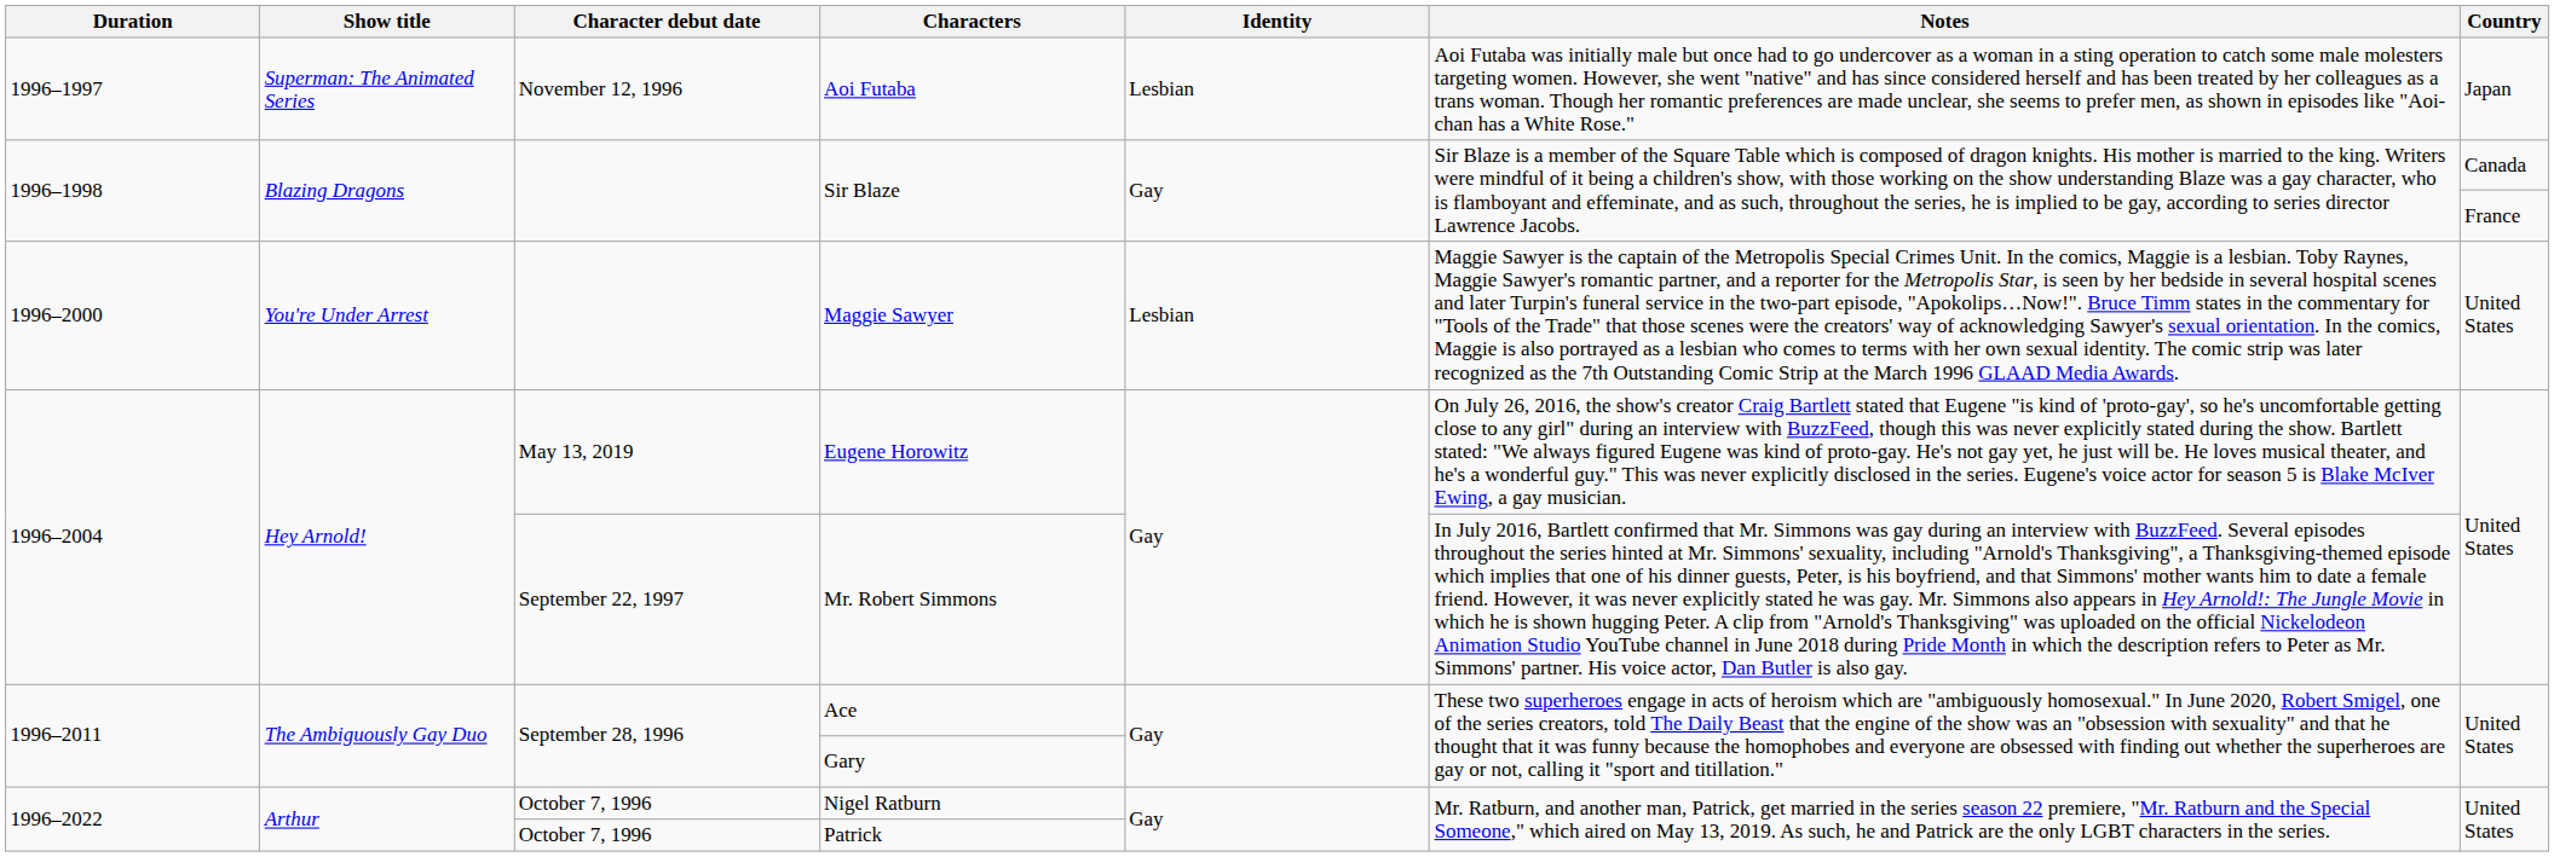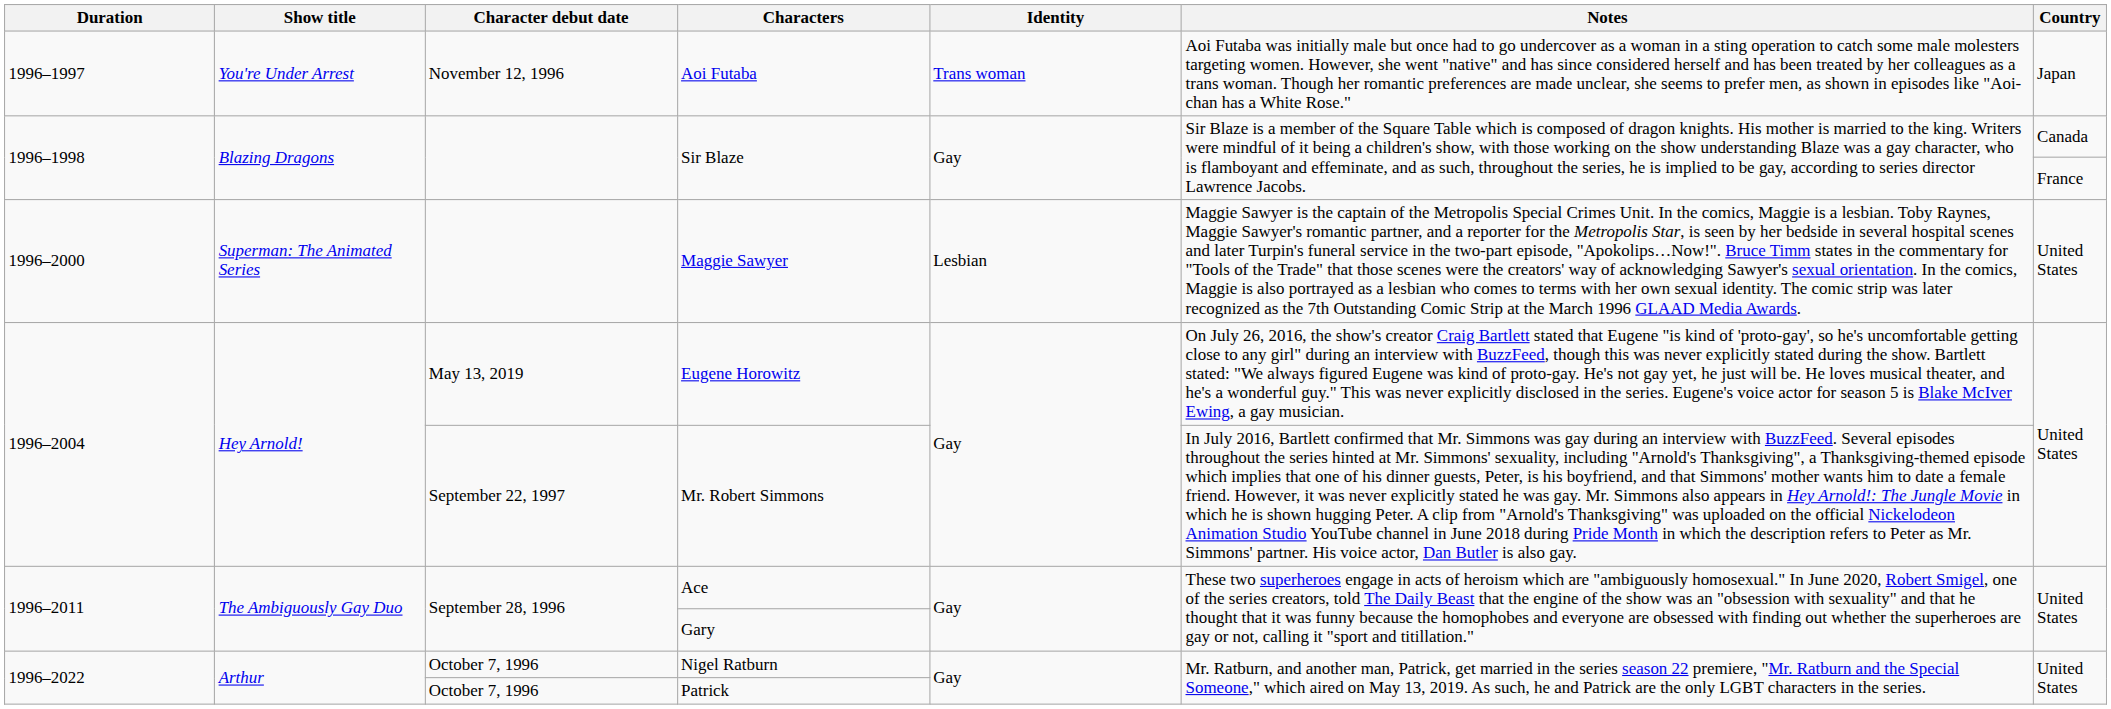 <table class="wikitable sortable" style="width: 100%">
 <tr>
 <th scope="col" style="width:10%;">Duration</th>
 <th scope="col" style="width:10%;">Show title</th>
 <th scope="col" style="width:12%;">Character debut date</th>
 <th scope="col" style="width:12%;">Characters</th>
 <th scope="col" style="width:12%;">Identity</th>
 <th>Notes</th>
 <th>Country</th>
 </tr>
 <tr>
 <td>1996–1997</td>
-<td><em><a href='#'>Superman: The Animated Series</a></em></td>
+<td><em><a href='#'>You're Under Arrest</a></em></td>
 <td>November 12, 1996</td>
 <td><a href='#'>Aoi Futaba</a></td>
-<td>Lesbian</td>
+<td><a href='#'>Trans woman</a></td>
 <td>Aoi Futaba was initially male but once had to go undercover as a woman in a sting operation to catch some male molesters targeting women. However, she went "native" and has since considered herself and has been treated by her colleagues as a trans woman. Though her romantic preferences are made unclear, she seems to prefer men, as shown in episodes like "Aoi-chan has a White Rose."</td>
 <td>Japan</td>
 </tr>
 <tr>
 <td rowspan="2">1996–1998</td>
 <td rowspan="2"><em><a href='#'>Blazing Dragons</a></em></td>
 <td rowspan="2"></td>
 <td rowspan="2">Sir Blaze</td>
 <td rowspan="2">Gay</td>
 <td rowspan="2">Sir Blaze is a member of the Square Table which is composed of dragon knights. His mother is married to the king.  Writers were mindful of it being a children's show, with those working on the show understanding Blaze was a gay character, who is flamboyant and effeminate, and as such, throughout the series, he is implied to be gay, according to series director Lawrence Jacobs.</td>
 <td>Canada</td>
 </tr>
 <tr>
 <td>France</td>
 </tr>
 <tr>
 <td>1996–2000</td>
-<td><em><a href='#'>You're Under Arrest</a></em></td>
+<td><em><a href='#'>Superman: The Animated Series</a></em></td>
 <td></td>
 <td><a href='#'>Maggie Sawyer</a></td>
 <td>Lesbian</td>
 <td>Maggie Sawyer is the captain of the Metropolis Special Crimes Unit. In the comics, Maggie is a lesbian. Toby Raynes, Maggie Sawyer's romantic partner, and a reporter for the <em>Metropolis Star</em>, is seen by her bedside in several hospital scenes and later Turpin's funeral service in the two-part episode, "Apokolips…Now!". <a href='#'>Bruce Timm</a> states in the commentary for "Tools of the Trade" that those scenes were the creators' way of acknowledging Sawyer's <a href='#'>sexual orientation</a>. In the comics, Maggie is also portrayed as a lesbian who comes to terms with her own sexual identity. The comic strip was later recognized as the 7th Outstanding Comic Strip at the March 1996 <a href='#'>GLAAD Media Awards</a>.</td>
 <td>United States</td>
 </tr>
 <tr>
 <td rowspan="2">1996–2004</td>
 <td rowspan="2"><em><a href='#'>Hey Arnold!</a></em></td>
 <td>May 13, 2019</td>
 <td><a href='#'>Eugene Horowitz</a></td>
 <td rowspan="2">Gay</td>
 <td>On July 26, 2016, the show's creator <a href='#'>Craig Bartlett</a> stated that Eugene "is kind of 'proto-gay', so he's uncomfortable getting close to any girl" during an interview with <a href='#'>BuzzFeed</a>, though this was never explicitly stated during the show. Bartlett stated: "We always figured Eugene was kind of proto-gay. He's not gay yet, he just will be. He loves musical theater, and he's a wonderful guy." This was never explicitly disclosed in the series. Eugene's voice actor for season 5 is <a href='#'>Blake McIver Ewing</a>, a gay musician.</td>
 <td rowspan="2">United States</td>
 </tr>
 <tr>
 <td>September 22, 1997</td>
 <td>Mr. Robert Simmons</td>
 <td>In July 2016, Bartlett confirmed that Mr. Simmons was gay during an interview with <a href='#'>BuzzFeed</a>. Several episodes throughout the series hinted at Mr. Simmons' sexuality, including "Arnold's Thanksgiving", a Thanksgiving-themed episode which implies that one of his dinner guests, Peter, is his boyfriend, and that Simmons' mother wants him to date a female friend. However, it was never explicitly stated he was gay. Mr. Simmons also appears in <em><a href='#'>Hey Arnold!: The Jungle Movie</a></em> in which he is shown hugging Peter. A clip from "Arnold's Thanksgiving" was uploaded on the official <a href='#'>Nickelodeon Animation Studio</a> YouTube channel in June 2018 during <a href='#'>Pride Month</a> in which the description refers to Peter as Mr. Simmons' partner. His voice actor, <a href='#'>Dan Butler</a> is also gay.</td>
 </tr>
 <tr>
 <td rowspan="2">1996–2011</td>
 <td rowspan="2"><em><a href='#'>The Ambiguously Gay Duo</a></em></td>
 <td rowspan="2">September 28, 1996</td>
 <td>Ace</td>
 <td rowspan="2">Gay</td>
 <td rowspan="2">These two <a href='#'>superheroes</a> engage in acts of heroism which are "ambiguously homosexual." In June 2020, <a href='#'>Robert Smigel</a>, one of the series creators, told <a href='#'>The Daily Beast</a> that the engine of the show was an "obsession with sexuality" and that he thought that it was funny because the homophobes and everyone are obsessed with finding out whether the superheroes are gay or not, calling it "sport and titillation."</td>
 <td rowspan="2">United States</td>
 </tr>
 <tr>
 <td>Gary</td>
 </tr>
 <tr>
 <td rowspan="2">1996–2022</td>
 <td rowspan="2"><em><a href='#'>Arthur</a></em></td>
 <td>October 7, 1996</td>
 <td>Nigel Ratburn</td>
 <td rowspan="2">Gay</td>
 <td rowspan="2">Mr. Ratburn, and another man, Patrick, get married in the series <a href='#'>season 22</a> premiere, "<a href='#'>Mr. Ratburn and the Special Someone</a>," which aired on May 13, 2019. As such, he and Patrick are the only LGBT characters in the series.</td>
 <td rowspan="2">United States</td>
 </tr>
 <tr>
 <td>October 7, 1996</td>
 <td>Patrick</td>
 </tr>
 </table>
